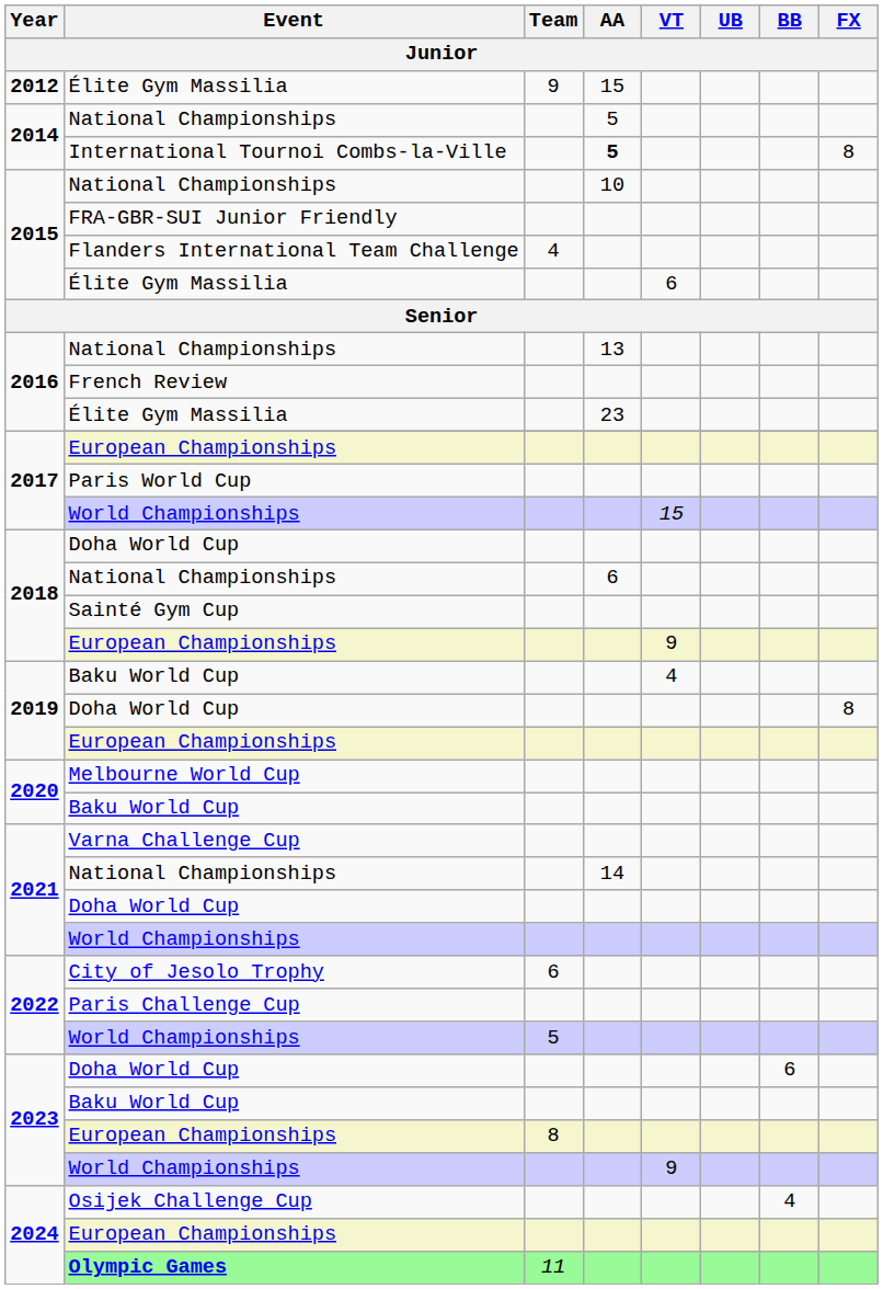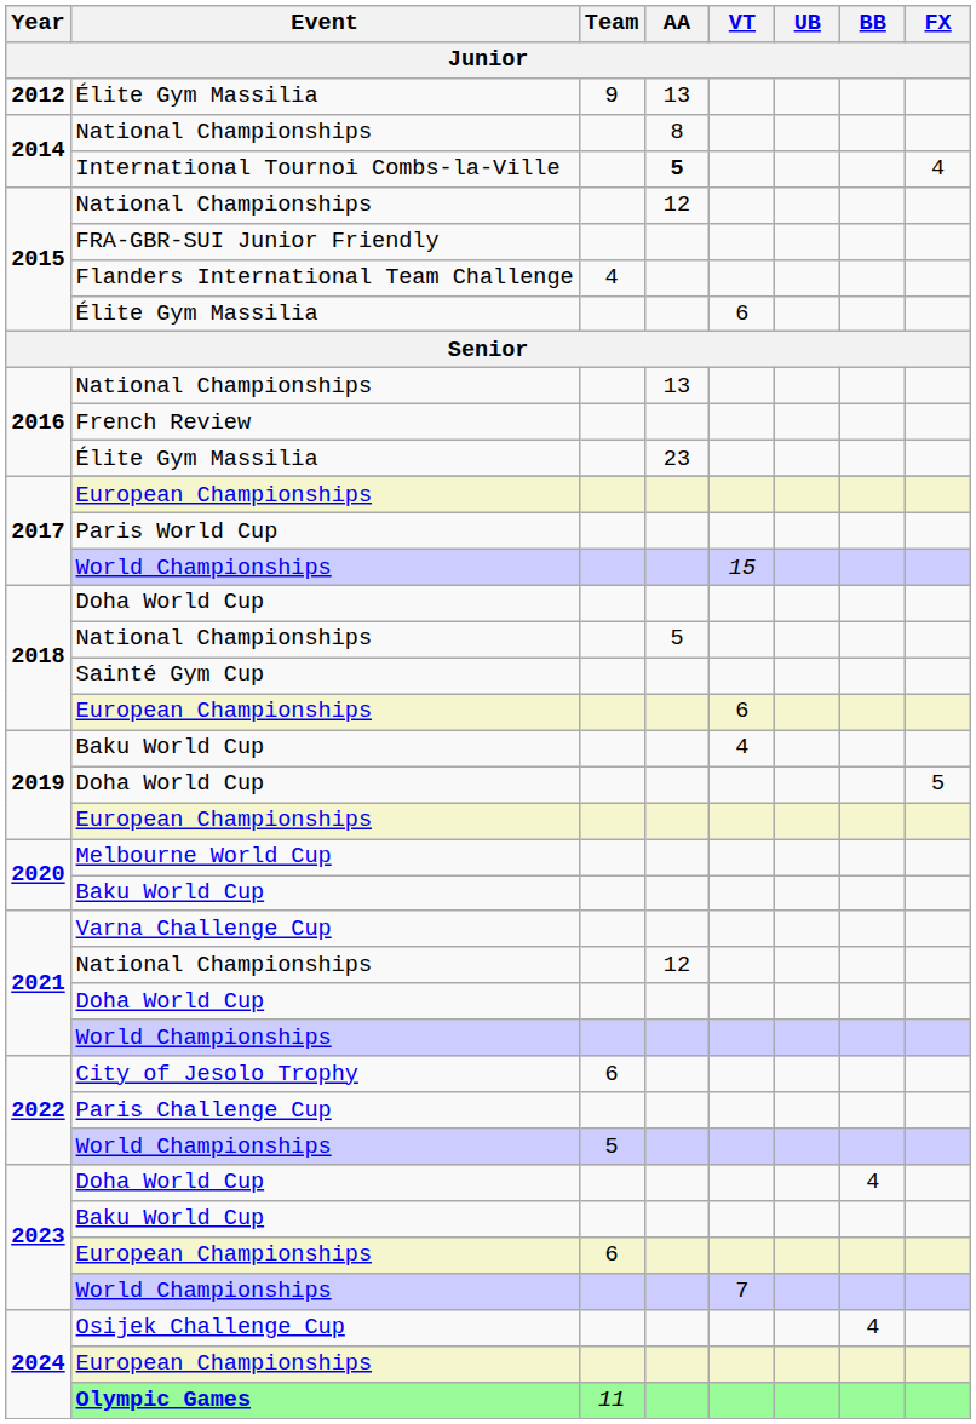 <table class="wikitable" style="text-align:center; font-size:95%;">
 <tr>
 <th align=center>Year</th>
 <th align=center>Event</th>
 <th style="width:30px;">Team</th>
 <th style="width:30px;">AA</th>
 <th style="width:30px;"><a href='#'>VT</a></th>
 <th style="width:30px;"><a href='#'>UB</a></th>
 <th style="width:30px;"><a href='#'>BB</a></th>
 <th style="width:30px;"><a href='#'>FX</a></th>
 </tr>
 <tr>
 <th colspan="8"><strong>Junior</strong></th>
 </tr>
 <tr>
 <td rowspan="1"><strong>2012</strong></td>
 <td align=left>Élite Gym Massilia</td>
 <td>9</td>
-<td>15</td>
+<td>13</td>
 <td></td>
 <td></td>
 <td></td>
 <td></td>
 </tr>
 <tr>
 <td rowspan="2"><strong>2014</strong></td>
 <td align=left>National Championships</td>
 <td></td>
-<td>5</td>
+<td>8</td>
 <td></td>
 <td></td>
 <td></td>
 <td></td>
 </tr>
 <tr>
 <td align=left>International Tournoi Combs-la-Ville</td>
 <td></td>
 <td><strong>5</strong></td>
 <td></td>
 <td></td>
 <td></td>
-<td>8</td>
+<td>4</td>
 </tr>
 <tr>
 <td rowspan="4"><strong>2015</strong></td>
 <td align=left>National Championships</td>
 <td></td>
-<td>10</td>
+<td>12</td>
 <td></td>
 <td></td>
 <td></td>
 <td></td>
 </tr>
 <tr>
 <td align=left>FRA-GBR-SUI Junior Friendly</td>
 <td></td>
 <td></td>
 <td></td>
 <td></td>
 <td></td>
 <td></td>
 </tr>
 <tr>
 <td align=left>Flanders International Team Challenge</td>
 <td>4</td>
 <td></td>
 <td></td>
 <td></td>
 <td></td>
 <td></td>
 </tr>
 <tr>
 <td align=left>Élite Gym Massilia</td>
 <td></td>
 <td></td>
 <td>6</td>
 <td></td>
 <td></td>
 <td></td>
 </tr>
 <tr>
 <th colspan="8"><strong>Senior</strong></th>
 </tr>
 <tr>
 <td rowspan="3"><strong>2016</strong></td>
 <td align=left>National Championships</td>
 <td></td>
 <td>13</td>
 <td></td>
 <td></td>
 <td></td>
 <td></td>
 </tr>
 <tr>
 <td align=left>French Review</td>
 <td></td>
 <td></td>
 <td></td>
 <td></td>
 <td></td>
 <td></td>
 </tr>
 <tr>
 <td align=left>Élite Gym Massilia</td>
 <td></td>
 <td>23</td>
 <td></td>
 <td></td>
 <td></td>
 <td></td>
 </tr>
 <tr>
 <td rowspan="4"><strong>2017</strong></td>
 </tr>
 <tr bgcolor="#f5f6ce">
 <td align=left><a href='#'>European Championships</a></td>
 <td></td>
 <td></td>
 <td></td>
 <td></td>
 <td></td>
 <td></td>
 </tr>
 <tr>
 <td align=left>Paris World Cup</td>
 <td></td>
 <td></td>
 <td></td>
 <td></td>
 <td></td>
 <td></td>
 </tr>
 <tr bgcolor="#ccccff">
 <td align=left><a href='#'>World Championships</a></td>
 <td></td>
 <td></td>
 <td><em>15</em></td>
 <td></td>
 <td></td>
 <td></td>
 </tr>
 <tr>
 <td rowspan="4"><strong>2018</strong></td>
 <td align=left>Doha World Cup</td>
 <td></td>
 <td></td>
 <td></td>
 <td></td>
 <td></td>
 <td></td>
 </tr>
 <tr>
 <td align=left>National Championships</td>
 <td></td>
-<td>6</td>
+<td>5</td>
 <td></td>
 <td></td>
 <td></td>
 <td></td>
 </tr>
 <tr>
 <td align=left>Sainté Gym Cup</td>
 <td></td>
 <td></td>
 <td></td>
 <td></td>
 <td></td>
 <td></td>
 </tr>
 <tr bgcolor="#f5f6ce">
 <td align=left><a href='#'>European Championships</a></td>
 <td></td>
 <td></td>
-<td>9</td>
+<td>6</td>
 <td></td>
 <td></td>
 <td></td>
 </tr>
 <tr>
 <td rowspan="3"><strong>2019</strong></td>
 <td align=left>Baku World Cup</td>
 <td></td>
 <td></td>
 <td>4</td>
 <td></td>
 <td></td>
 <td></td>
 </tr>
 <tr>
 <td align=left>Doha World Cup</td>
 <td></td>
 <td></td>
 <td></td>
 <td></td>
 <td></td>
-<td>8</td>
+<td>5</td>
 </tr>
 <tr bgcolor="#f5f6ce">
 <td align=left><a href='#'>European Championships</a></td>
 <td></td>
 <td></td>
 <td></td>
 <td></td>
 <td></td>
 <td></td>
 </tr>
 <tr>
 <td rowspan="2"><strong><a href='#'>2020</a></strong></td>
 <td align=left><a href='#'>Melbourne World Cup</a></td>
 <td></td>
 <td></td>
 <td></td>
 <td></td>
 <td></td>
 <td></td>
 </tr>
 <tr>
 <td align=left><a href='#'>Baku World Cup</a></td>
 <td></td>
 <td></td>
 <td></td>
 <td></td>
 <td></td>
 <td></td>
 </tr>
 <tr>
 <td rowspan="4"><strong><a href='#'>2021</a></strong></td>
 <td align=left><a href='#'>Varna Challenge Cup</a></td>
 <td></td>
 <td></td>
 <td></td>
 <td></td>
 <td></td>
 <td></td>
 </tr>
 <tr>
 <td align=left>National Championships</td>
 <td></td>
-<td>14</td>
+<td>12</td>
 <td></td>
 <td></td>
 <td></td>
 <td></td>
 </tr>
 <tr>
 <td align=left><a href='#'>Doha World Cup</a></td>
 <td></td>
 <td></td>
 <td></td>
 <td></td>
 <td></td>
 <td></td>
 </tr>
 <tr bgcolor="#ccccff">
 <td align=left><a href='#'>World Championships</a></td>
 <td></td>
 <td></td>
 <td></td>
 <td></td>
 <td></td>
 <td></td>
 </tr>
 <tr>
 <td rowspan="3"><strong><a href='#'>2022</a></strong></td>
 <td align=left><a href='#'>City of Jesolo Trophy</a></td>
 <td>6</td>
 <td></td>
 <td></td>
 <td></td>
 <td></td>
 <td></td>
 </tr>
 <tr>
 <td align=left><a href='#'>Paris Challenge Cup</a></td>
 <td></td>
 <td></td>
 <td></td>
 <td></td>
 <td></td>
 <td></td>
 </tr>
 <tr bgcolor=#CCCCFF>
 <td align=left><a href='#'>World Championships</a></td>
 <td>5</td>
 <td></td>
 <td></td>
 <td></td>
 <td></td>
 <td></td>
 </tr>
 <tr>
 <td rowspan="4"><strong><a href='#'>2023</a></strong></td>
 <td align=left><a href='#'>Doha World Cup</a></td>
 <td></td>
 <td></td>
 <td></td>
 <td></td>
-<td>6</td>
+<td>4</td>
 <td></td>
 </tr>
 <tr>
 <td align=left><a href='#'>Baku World Cup</a></td>
 <td></td>
 <td></td>
 <td></td>
 <td></td>
 <td></td>
 <td></td>
 </tr>
 <tr bgcolor=#F5F6CE>
 <td align=left><a href='#'>European Championships</a></td>
-<td>8</td>
+<td>6</td>
 <td></td>
 <td></td>
 <td></td>
 <td></td>
 <td></td>
 </tr>
 <tr bgcolor=#CCCCFF>
 <td align=left><a href='#'>World Championships</a></td>
 <td></td>
 <td></td>
-<td>9</td>
+<td>7</td>
 <td></td>
 <td></td>
 <td></td>
 </tr>
 <tr>
 <td rowspan="3"><strong><a href='#'>2024</a></strong></td>
 <td align=left><a href='#'>Osijek Challenge Cup</a></td>
 <td></td>
 <td></td>
 <td></td>
 <td></td>
 <td>4</td>
 <td></td>
 </tr>
 <tr bgcolor=#F5F6CE>
 <td align=left><a href='#'>European Championships</a></td>
 <td></td>
 <td></td>
 <td></td>
 <td></td>
 <td></td>
 <td></td>
 </tr>
 <tr bgcolor=98FB98>
 <td align=left><strong><a href='#'>Olympic Games</a></strong></td>
 <td><em>11</em></td>
 <td></td>
 <td></td>
 <td></td>
 <td></td>
 <td></td>
 </tr>
 </table>
